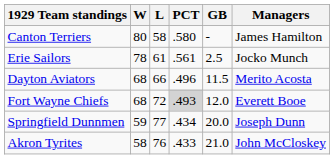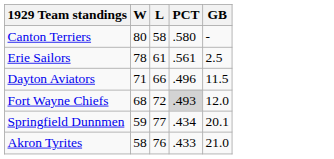 <table class="wikitable">
 <tr>
 <th>1929 Team standings</th>
 <th>W</th>
 <th>L</th>
 <th>PCT</th>
 <th>GB</th>
-<th>Managers</th>
 </tr>
 <tr>
 <td><a href='#'>Canton Terriers</a></td>
 <td>80</td>
 <td>58</td>
 <td>.580</td>
 <td>-</td>
-<td>James Hamilton</td>
 </tr>
 <tr>
 <td><a href='#'>Erie Sailors</a></td>
 <td>78</td>
 <td>61</td>
 <td>.561</td>
 <td>2.5</td>
-<td>Jocko Munch</td>
 </tr>
 <tr>
 <td><a href='#'>Dayton Aviators</a></td>
-<td>68</td>
+<td>71</td>
 <td>66</td>
 <td>.496</td>
 <td>11.5</td>
-<td><a href='#'>Merito Acosta</a></td>
 </tr>
 <tr>
 <td><a href='#'>Fort Wayne Chiefs</a></td>
 <td>68</td>
 <td>72</td>
 <td style="background: lightgrey;">.493</td>
 <td>12.0</td>
-<td><a href='#'>Everett Booe</a></td>
 </tr>
 <tr>
 <td><a href='#'>Springfield Dunnmen</a></td>
 <td>59</td>
 <td>77</td>
 <td>.434</td>
-<td>20.0</td>
-<td><a href='#'>Joseph Dunn</a></td>
+<td>20.1</td>
 </tr>
 <tr>
 <td><a href='#'>Akron Tyrites</a></td>
 <td>58</td>
 <td>76</td>
 <td>.433</td>
 <td>21.0</td>
-<td><a href='#'>John McCloskey</a></td>
 </tr>
 </table>
